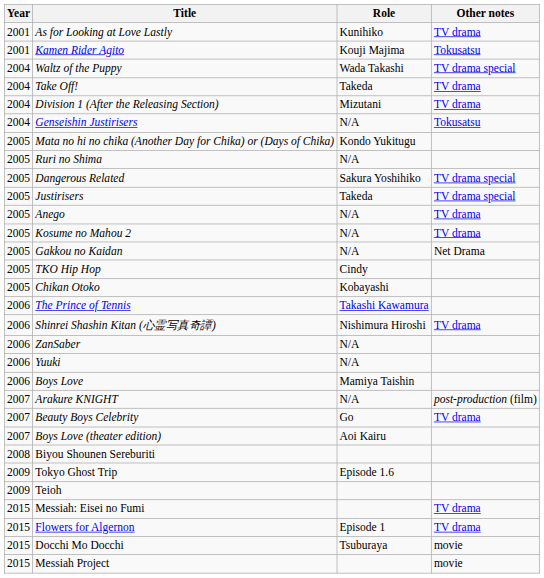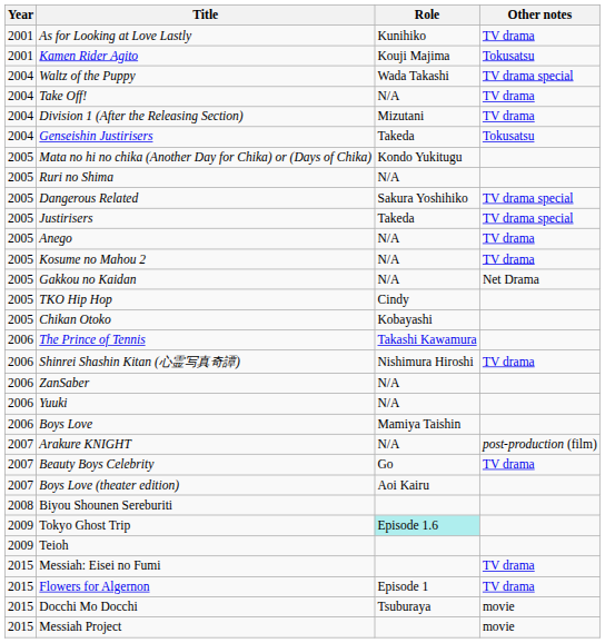 <table class="wikitable">
 <tr>
 <th>Year</th>
 <th>Title</th>
 <th>Role</th>
 <th>Other notes</th>
 </tr>
 <tr>
 <td>2001</td>
 <td><em>As for Looking at Love Lastly</em></td>
 <td>Kunihiko</td>
 <td><a href='#'>TV drama</a></td>
 </tr>
 <tr>
 <td>2001</td>
 <td><em><a href='#'>Kamen Rider Agito</a></em></td>
 <td>Kouji Majima</td>
 <td><a href='#'>Tokusatsu</a></td>
 </tr>
 <tr>
 <td>2004</td>
 <td><em>Waltz of the Puppy</em></td>
 <td>Wada Takashi</td>
 <td><a href='#'>TV drama special</a></td>
 </tr>
 <tr>
 <td>2004</td>
 <td><em>Take Off!</em></td>
-<td>Takeda</td>
+<td>N/A</td>
 <td><a href='#'>TV drama</a></td>
 </tr>
 <tr>
 <td>2004</td>
 <td><em>Division 1 (After the Releasing Section)</em></td>
 <td>Mizutani</td>
 <td><a href='#'>TV drama</a></td>
 </tr>
 <tr>
 <td>2004</td>
 <td><em><a href='#'>Genseishin Justirisers</a></em></td>
-<td>N/A</td>
+<td>Takeda</td>
 <td><a href='#'>Tokusatsu</a></td>
 </tr>
 <tr>
 <td>2005</td>
 <td><em>Mata no hi no chika (Another Day for Chika) or (Days of Chika)</em></td>
 <td>Kondo Yukitugu</td>
 <td></td>
 </tr>
 <tr>
 <td>2005</td>
 <td><em>Ruri no Shima</em></td>
 <td>N/A</td>
 <td></td>
 </tr>
 <tr>
 <td>2005</td>
 <td><em>Dangerous Related</em></td>
 <td>Sakura Yoshihiko</td>
 <td><a href='#'>TV drama special</a></td>
 </tr>
 <tr>
 <td>2005</td>
 <td><em>Justirisers</em></td>
 <td>Takeda</td>
 <td><a href='#'>TV drama special</a></td>
 </tr>
 <tr>
 <td>2005</td>
 <td><em>Anego</em></td>
 <td>N/A</td>
 <td><a href='#'>TV drama</a></td>
 </tr>
 <tr>
 <td>2005</td>
 <td><em>Kosume no Mahou 2</em></td>
 <td>N/A</td>
 <td><a href='#'>TV drama</a></td>
 </tr>
 <tr>
 <td>2005</td>
 <td><em>Gakkou no Kaidan</em></td>
 <td>N/A</td>
 <td>Net Drama</td>
 </tr>
 <tr>
 <td>2005</td>
 <td><em>TKO Hip Hop</em></td>
 <td>Cindy</td>
 <td></td>
 </tr>
 <tr>
 <td>2005</td>
 <td><em>Chikan Otoko</em></td>
 <td>Kobayashi</td>
 <td></td>
 </tr>
 <tr>
 <td>2006</td>
 <td><em><a href='#'>The Prince of Tennis</a></em></td>
 <td><a href='#'>Takashi Kawamura</a></td>
 <td></td>
 </tr>
 <tr>
 <td>2006</td>
 <td><em>Shinrei Shashin Kitan (心霊写真奇譚)</em></td>
 <td>Nishimura Hiroshi</td>
 <td><a href='#'>TV drama</a></td>
 </tr>
 <tr>
 <td>2006</td>
 <td><em>ZanSaber</em></td>
 <td>N/A</td>
 <td></td>
 </tr>
 <tr>
 <td>2006</td>
 <td><em>Yuuki</em></td>
 <td>N/A</td>
 <td></td>
 </tr>
 <tr>
 <td>2006</td>
 <td><em>Boys Love</em></td>
 <td>Mamiya Taishin</td>
 <td></td>
 </tr>
 <tr>
 <td>2007</td>
 <td><em>Arakure KNIGHT</em></td>
 <td>N/A</td>
 <td><em>post-production</em> (film)</td>
 </tr>
 <tr>
 <td>2007</td>
 <td><em>Beauty Boys Celebrity</em></td>
 <td>Go</td>
 <td><a href='#'>TV drama</a></td>
 </tr>
 <tr>
 <td>2007</td>
 <td><em>Boys Love (theater edition)</em></td>
 <td>Aoi Kairu</td>
 <td></td>
 </tr>
 <tr>
 <td>2008</td>
 <td>Biyou Shounen Sereburiti</td>
 <td></td>
 <td></td>
 </tr>
 <tr>
 <td>2009</td>
 <td>Tokyo Ghost Trip</td>
-<td>Episode 1.6</td>
+<td style="background: paleturquoise;">Episode 1.6</td>
 <td></td>
 </tr>
 <tr>
 <td>2009</td>
 <td>Teioh</td>
 <td></td>
 <td></td>
 </tr>
 <tr>
 <td>2015</td>
 <td>Messiah: Eisei no Fumi</td>
 <td></td>
 <td><a href='#'>TV drama</a></td>
 </tr>
 <tr>
 <td>2015</td>
 <td><a href='#'>Flowers for Algernon</a></td>
 <td>Episode 1</td>
 <td><a href='#'>TV drama</a></td>
 </tr>
 <tr>
 <td>2015</td>
 <td>Docchi Mo Docchi</td>
 <td>Tsuburaya</td>
 <td>movie</td>
 </tr>
 <tr>
 <td>2015</td>
 <td>Messiah Project</td>
 <td></td>
 <td>movie</td>
 </tr>
 </table>
